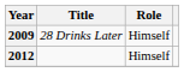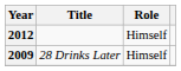 <table class="wikitable plainrowheaders sortable">
 <tr>
 <th scope="col">Year</th>
 <th scope="col">Title</th>
 <th scope="col">Role</th>
 <th scope="col" class="unsortable"></th>
 </tr>
 <tr>
+<th scope=row>2012</th>
+<td></td>
+<td>Himself</td>
+<td style="text-align:center;"></td>
+</tr>
+<tr>
 <th scope=row>2009</th>
 <td><em>28 Drinks Later</em></td>
 <td>Himself</td>
 <td style="text-align:center;"></td>
 </tr>
 <tr>
-<th scope=row>2012</th>
-<td></td>
-<td>Himself</td>
-<td style="text-align:center;"></td>
-</tr>
-<tr>
 </tr>
 </table>
